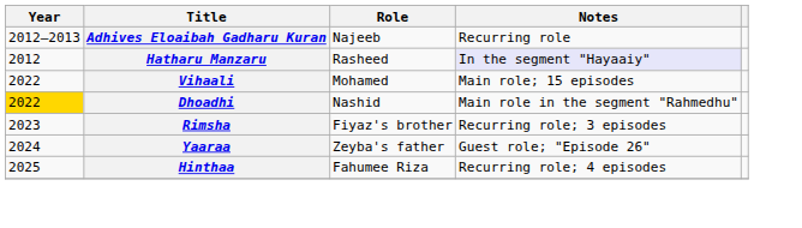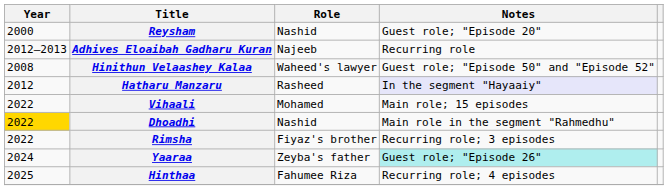 <table class="wikitable sortable plainrowheaders">
 <tr style="background:#ccc; text-align:center;">
 <th scope="col">Year</th>
 <th scope="col">Title</th>
 <th scope="col">Role</th>
 <th scope="col">Notes</th>
 <th scope="col" class="unsortable"></th>
 </tr>
 <tr>
+<td>2000</td>
+<th scope="row"><em><a href='#'>Reysham</a></em></th>
+<td>Nashid</td>
+<td>Guest role; "Episode 20"</td>
+<td style="text-align: center;"></td>
+</tr>
+<tr>
 <td>2012–2013</td>
 <th scope="row"><em><a href='#'>Adhives Eloaibah Gadharu Kuran</a></em></th>
 <td>Najeeb</td>
 <td>Recurring role</td>
+<td style="text-align: center;"></td>
+</tr>
+<tr>
+<td>2008</td>
+<th scope="row"><em><a href='#'>Hinithun Velaashey Kalaa</a></em></th>
+<td>Waheed's lawyer</td>
+<td>Guest role; "Episode 50" and "Episode 52"</td>
 <td style="text-align: center;"></td>
 </tr>
 <tr>
 <td>2012</td>
 <th scope="row"><em><a href='#'>Hatharu Manzaru</a></em></th>
 <td>Rasheed</td>
 <td style="background: lavender;">In the segment "Hayaaiy"</td>
 <td style="text-align: center;"></td>
 </tr>
 <tr>
 <td>2022</td>
 <th scope="row"><em><a href='#'>Vihaali</a></em></th>
 <td>Mohamed</td>
 <td>Main role; 15 episodes</td>
 <td style="text-align: center;"></td>
 </tr>
 <tr>
 <td style="background: gold;">2022</td>
 <th scope="row"><em><a href='#'>Dhoadhi</a></em></th>
 <td>Nashid</td>
 <td>Main role in the segment "Rahmedhu"</td>
 <td style="text-align: center;"></td>
 </tr>
 <tr>
-<td>2023</td>
+<td>2022</td>
 <th scope="row"><em><a href='#'>Rimsha</a></em></th>
 <td>Fiyaz's brother</td>
 <td>Recurring role; 3 episodes</td>
 <td style="text-align: center;"></td>
 </tr>
 <tr>
 <td>2024</td>
 <th scope="row"><em><a href='#'>Yaaraa</a></em></th>
 <td>Zeyba's father</td>
-<td>Guest role; "Episode 26"</td>
+<td style="background: paleturquoise;">Guest role; "Episode 26"</td>
 <td style="text-align: center;"></td>
 </tr>
 <tr>
 <td>2025</td>
 <th scope="row"><em><a href='#'>Hinthaa</a></em></th>
 <td>Fahumee Riza</td>
 <td>Recurring role; 4 episodes</td>
 <td style="text-align: center;"></td>
 </tr>
 <tr>
 </tr>
 </table>
